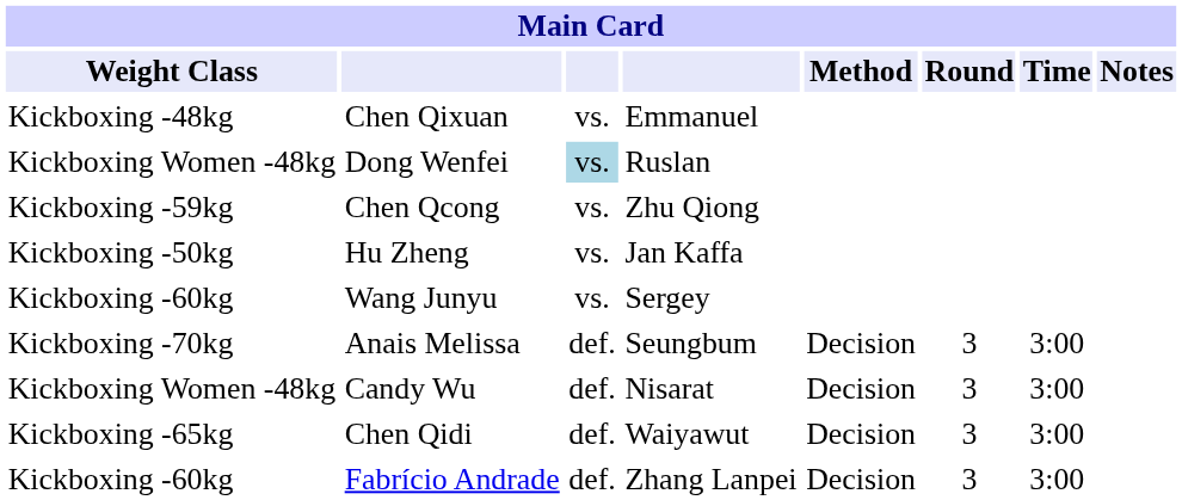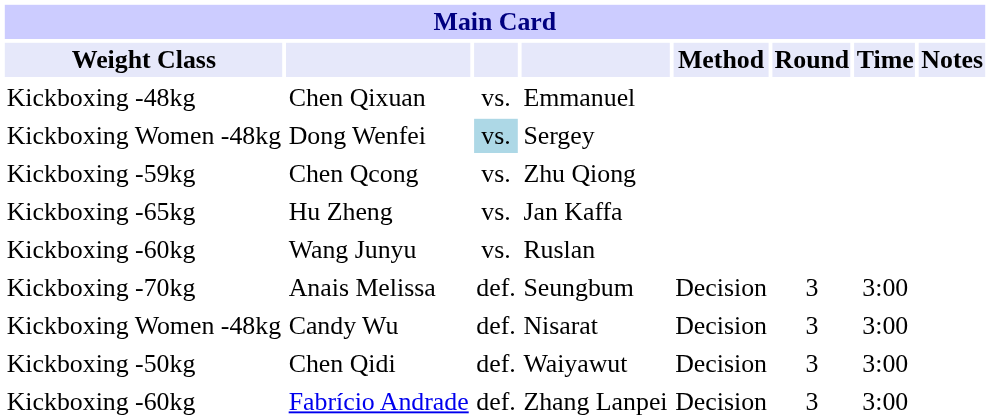 <table class="toccolours" style="font-size: 85%;">
 <tr>
 <th colspan="8" style="background-color: #ccf; color: #000080; text-align: center;"><strong>Main Card</strong></th>
 </tr>
 <tr>
 <th colspan="1" style="background-color: #E6E8FA; color: #000000; text-align: center;">Weight Class</th>
 <th colspan="1" style="background-color: #E6E8FA; color: #000000; text-align: center;"></th>
 <th colspan="1" style="background-color: #E6E8FA; color: #000000; text-align: center;"></th>
 <th colspan="1" style="background-color: #E6E8FA; color: #000000; text-align: center;"></th>
 <th colspan="1" style="background-color: #E6E8FA; color: #000000; text-align: center;">Method</th>
 <th colspan="1" style="background-color: #E6E8FA; color: #000000; text-align: center;">Round</th>
 <th colspan="1" style="background-color: #E6E8FA; color: #000000; text-align: center;">Time</th>
 <th colspan="1" style="background-color: #E6E8FA; color: #000000; text-align: center;">Notes</th>
 </tr>
 <tr>
 <td>Kickboxing -48kg</td>
 <td> Chen Qixuan</td>
 <td align=center>vs.</td>
 <td> Emmanuel</td>
 <td></td>
 <td align=center></td>
 <td align=center></td>
 </tr>
 <tr>
 <td>Kickboxing Women -48kg</td>
 <td> Dong Wenfei</td>
 <td align=center style="background: lightblue;">vs.</td>
-<td> Ruslan</td>
+<td> Sergey</td>
 <td></td>
 <td align=center></td>
 <td align=center></td>
 </tr>
 <tr>
 <td>Kickboxing -59kg</td>
 <td> Chen Qcong</td>
 <td align=center>vs.</td>
 <td> Zhu Qiong</td>
 <td></td>
 <td align=center></td>
 <td align=center></td>
 </tr>
 <tr>
-<td>Kickboxing -50kg</td>
+<td>Kickboxing -65kg</td>
 <td> Hu Zheng</td>
 <td align=center>vs.</td>
 <td> Jan Kaffa</td>
 <td></td>
 <td align=center></td>
 <td align=center></td>
 </tr>
 <tr>
 <td>Kickboxing -60kg</td>
 <td> Wang Junyu</td>
 <td align=center>vs.</td>
-<td> Sergey</td>
+<td> Ruslan</td>
 <td></td>
 <td align=center></td>
 <td align=center></td>
 </tr>
 <tr>
 <td>Kickboxing -70kg</td>
 <td> Anais Melissa</td>
 <td align=center>def.</td>
 <td> Seungbum</td>
 <td>Decision</td>
 <td align=center>3</td>
 <td align=center>3:00</td>
 </tr>
 <tr>
 <td>Kickboxing Women -48kg</td>
 <td> Candy Wu</td>
 <td align=center>def.</td>
 <td> Nisarat</td>
 <td>Decision</td>
 <td align=center>3</td>
 <td align=center>3:00</td>
 </tr>
 <tr>
-<td>Kickboxing -65kg</td>
+<td>Kickboxing -50kg</td>
 <td> Chen Qidi</td>
 <td align=center>def.</td>
 <td> Waiyawut</td>
 <td>Decision</td>
 <td align=center>3</td>
 <td align=center>3:00</td>
 </tr>
 <tr>
 <td>Kickboxing -60kg</td>
 <td> <a href='#'>Fabrício Andrade</a></td>
 <td align=center>def.</td>
 <td> Zhang Lanpei</td>
 <td>Decision</td>
 <td align=center>3</td>
 <td align=center>3:00</td>
 </tr>
 </table>
